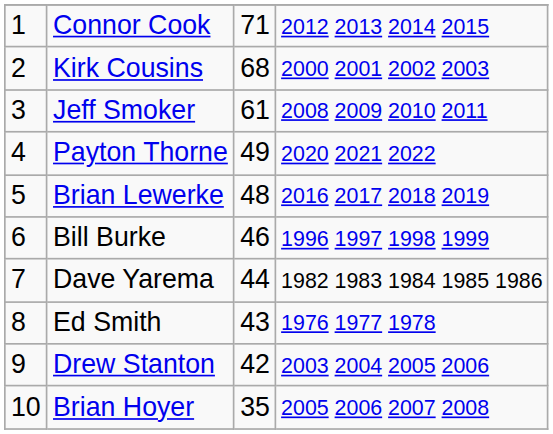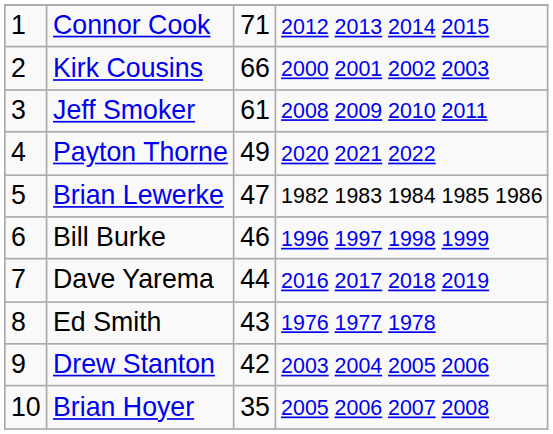 <table class="wikitable">
 <tr>
 </tr>
 <tr>
 <td>1</td>
 <td><a href='#'>Connor Cook</a></td>
 <td>71</td>
 <td style="font-size:80%;"><a href='#'>2012</a> <a href='#'>2013</a> <a href='#'>2014</a> <a href='#'>2015</a></td>
 </tr>
 <tr>
 <td>2</td>
 <td><a href='#'>Kirk Cousins</a></td>
-<td>68</td>
+<td>66</td>
 <td style="font-size:80%;"><a href='#'>2000</a> <a href='#'>2001</a> <a href='#'>2002</a> <a href='#'>2003</a></td>
 </tr>
 <tr>
 <td>3</td>
 <td><a href='#'>Jeff Smoker</a></td>
 <td>61</td>
 <td style="font-size:80%;"><a href='#'>2008</a> <a href='#'>2009</a> <a href='#'>2010</a> <a href='#'>2011</a></td>
 </tr>
 <tr>
 <td>4</td>
 <td><a href='#'>Payton Thorne</a></td>
 <td>49</td>
 <td style="font-size:80%;"><a href='#'>2020</a> <a href='#'>2021</a> <a href='#'>2022</a></td>
 </tr>
 <tr>
 <td>5</td>
 <td><a href='#'>Brian Lewerke</a></td>
-<td>48</td>
-<td style="font-size:80%;"><a href='#'>2016</a> <a href='#'>2017</a> <a href='#'>2018</a> <a href='#'>2019</a></td>
+<td>47</td>
+<td style="font-size:80%;">1982 1983 1984 1985 1986</td>
 </tr>
 <tr>
 <td>6</td>
 <td>Bill Burke</td>
 <td>46</td>
 <td style="font-size:80%;"><a href='#'>1996</a> <a href='#'>1997</a> <a href='#'>1998</a> <a href='#'>1999</a></td>
 </tr>
 <tr>
 <td>7</td>
 <td>Dave Yarema</td>
 <td>44</td>
-<td style="font-size:80%;">1982 1983 1984 1985 1986</td>
+<td style="font-size:80%;"><a href='#'>2016</a> <a href='#'>2017</a> <a href='#'>2018</a> <a href='#'>2019</a></td>
 </tr>
 <tr>
 <td>8</td>
 <td>Ed Smith</td>
 <td>43</td>
 <td style="font-size:80%;"><a href='#'>1976</a> <a href='#'>1977</a> <a href='#'>1978</a></td>
 </tr>
 <tr>
 <td>9</td>
 <td><a href='#'>Drew Stanton</a></td>
 <td>42</td>
 <td style="font-size:80%;"><a href='#'>2003</a> <a href='#'>2004</a> <a href='#'>2005</a> <a href='#'>2006</a></td>
 </tr>
 <tr>
 <td>10</td>
 <td><a href='#'>Brian Hoyer</a></td>
 <td>35</td>
 <td style="font-size:80%;"><a href='#'>2005</a> <a href='#'>2006</a> <a href='#'>2007</a> <a href='#'>2008</a></td>
 </tr>
 </table>
